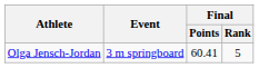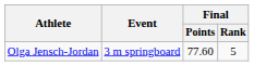 <table class="wikitable" style="font-size:90%;">
 <tr>
 <th rowspan=2>Athlete</th>
 <th rowspan=2>Event</th>
 <th colspan=2>Final</th>
 </tr>
 <tr style="font-size:95%">
 <th>Points</th>
 <th>Rank</th>
 </tr>
 <tr align=center>
 <td align=left><a href='#'>Olga Jensch-Jordan</a></td>
 <td align=left><a href='#'>3 m springboard</a></td>
-<td>60.41</td>
+<td>77.60</td>
 <td>5</td>
 </tr>
 </table>
